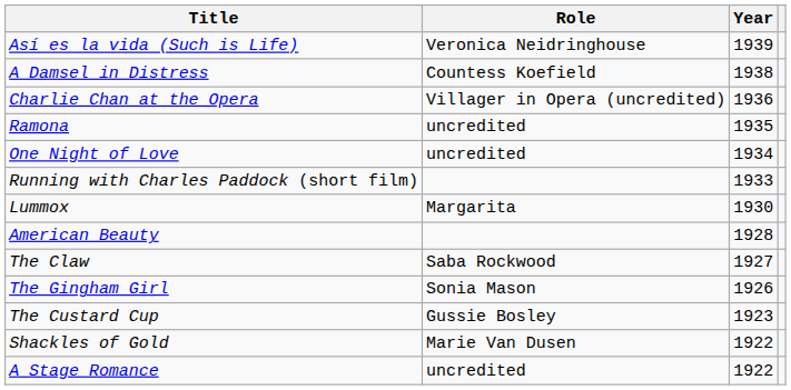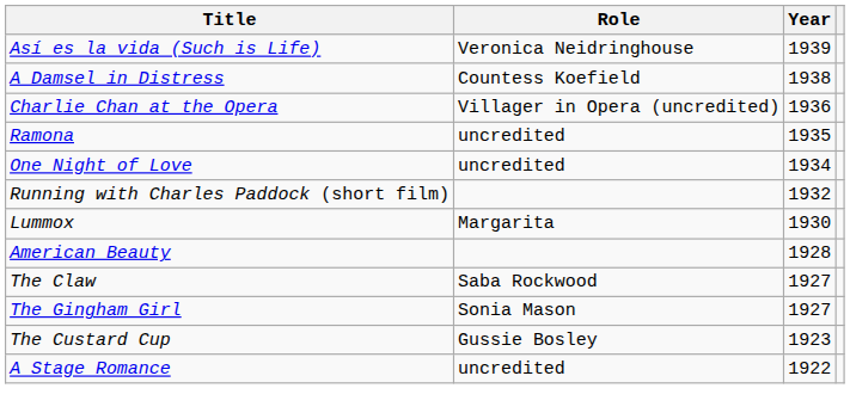 <table class="wikitable">
 <tr>
 <th>Title</th>
 <th>Role</th>
 <th>Year</th>
 <th></th>
 </tr>
 <tr>
 <td><em><a href='#'>Así es la vida (Such is Life)</a></em></td>
 <td>Veronica Neidringhouse</td>
 <td>1939</td>
 <td></td>
 </tr>
 <tr>
 <td><em><a href='#'>A Damsel in Distress</a></em></td>
 <td>Countess Koefield</td>
 <td>1938</td>
 <td></td>
 </tr>
 <tr>
 <td><em><a href='#'>Charlie Chan at the Opera</a></em></td>
 <td>Villager in Opera (uncredited)</td>
 <td>1936</td>
 <td></td>
 </tr>
 <tr>
 <td><em><a href='#'>Ramona</a></em></td>
 <td>uncredited</td>
 <td>1935</td>
 <td></td>
 </tr>
 <tr>
 <td><em><a href='#'>One Night of Love</a></em></td>
 <td>uncredited</td>
 <td>1934</td>
 <td></td>
 </tr>
 <tr>
 <td><em>Running with Charles Paddock</em> (short film)</td>
 <td></td>
-<td>1933</td>
+<td>1932</td>
 <td></td>
 </tr>
 <tr>
 <td><em>Lummox</em></td>
 <td>Margarita</td>
 <td>1930</td>
 <td></td>
 </tr>
 <tr>
 <td><em><a href='#'>American Beauty</a></em></td>
 <td></td>
 <td>1928</td>
 <td></td>
 </tr>
 <tr>
 <td><em>The Claw</em></td>
 <td>Saba Rockwood</td>
 <td>1927</td>
 <td></td>
 </tr>
 <tr>
 <td><em><a href='#'>The Gingham Girl</a></em></td>
 <td>Sonia Mason</td>
-<td>1926</td>
+<td>1927</td>
 <td></td>
 </tr>
 <tr>
 <td><em>The Custard Cup</em></td>
 <td>Gussie Bosley</td>
 <td>1923</td>
 <td></td>
 </tr>
 <tr>
-<td><em>Shackles of Gold</em></td>
-<td>Marie Van Dusen</td>
-<td>1922</td>
-<td></td>
-</tr>
-<tr>
 <td><em><a href='#'>A Stage Romance</a></em></td>
 <td>uncredited</td>
 <td>1922</td>
 <td></td>
 </tr>
 </table>
